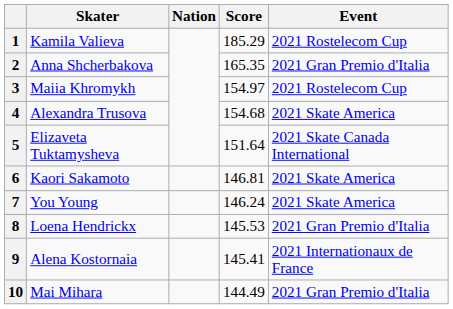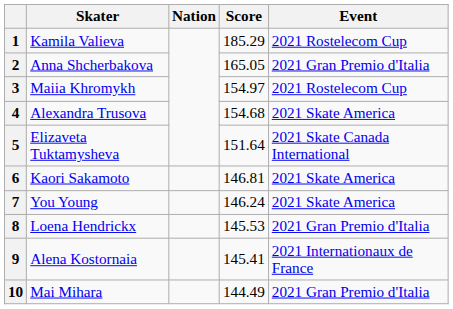 <table class="wikitable sortable" style="text-align:left; width:75%">
 <tr>
 <th scope="col"></th>
 <th scope="col">Skater</th>
 <th scope="col">Nation</th>
 <th scope="col">Score</th>
 <th scope="col">Event</th>
 </tr>
 <tr>
 <th scope="row">1</th>
 <td><a href='#'>Kamila Valieva</a></td>
 <td rowspan="5"></td>
 <td style="text-align:center;">185.29</td>
 <td><a href='#'>2021 Rostelecom Cup</a></td>
 </tr>
 <tr>
 <th scope="row">2</th>
 <td><a href='#'>Anna Shcherbakova</a></td>
-<td style="text-align:center;">165.35</td>
+<td style="text-align:center;">165.05</td>
 <td><a href='#'>2021 Gran Premio d'Italia</a></td>
 </tr>
 <tr>
 <th scope="row">3</th>
 <td><a href='#'>Maiia Khromykh</a></td>
 <td style="text-align:center;">154.97</td>
 <td><a href='#'>2021 Rostelecom Cup</a></td>
 </tr>
 <tr>
 <th scope="row">4</th>
 <td><a href='#'>Alexandra Trusova</a></td>
 <td style="text-align:center;">154.68</td>
 <td><a href='#'>2021 Skate America</a></td>
 </tr>
 <tr>
 <th scope="row">5</th>
 <td><a href='#'>Elizaveta Tuktamysheva</a></td>
 <td style="text-align:center;">151.64</td>
 <td><a href='#'>2021 Skate Canada International</a></td>
 </tr>
 <tr>
 <th scope="row">6</th>
 <td><a href='#'>Kaori Sakamoto</a></td>
 <td></td>
 <td style="text-align:center;">146.81</td>
 <td><a href='#'>2021 Skate America</a></td>
 </tr>
 <tr>
 <th scope="row">7</th>
 <td><a href='#'>You Young</a></td>
 <td></td>
 <td style="text-align:center;">146.24</td>
 <td><a href='#'>2021 Skate America</a></td>
 </tr>
 <tr>
 <th scope="row">8</th>
 <td><a href='#'>Loena Hendrickx</a></td>
 <td></td>
 <td style="text-align:center;">145.53</td>
 <td><a href='#'>2021 Gran Premio d'Italia</a></td>
 </tr>
 <tr>
 <th scope="row">9</th>
 <td><a href='#'>Alena Kostornaia</a></td>
 <td></td>
 <td style="text-align:center;">145.41</td>
 <td><a href='#'>2021 Internationaux de France</a></td>
 </tr>
 <tr>
 <th scope="row">10</th>
 <td><a href='#'>Mai Mihara</a></td>
 <td></td>
 <td style="text-align:center;">144.49</td>
 <td><a href='#'>2021 Gran Premio d'Italia</a></td>
 </tr>
 </table>
